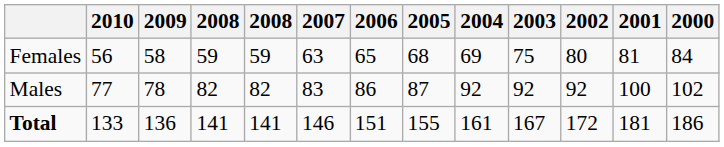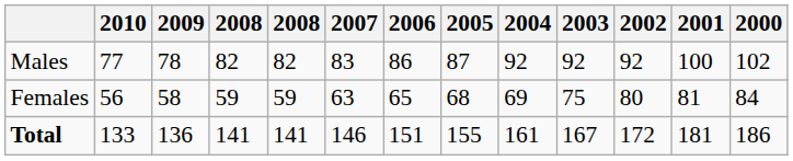 <table class="wikitable">
 <tr>
 <th></th>
 <th><strong>2010</strong></th>
 <th><strong>2009</strong></th>
 <th><strong>2008</strong></th>
 <th><strong>2008</strong></th>
 <th><strong>2007</strong></th>
 <th>2006</th>
 <th><strong>2005</strong></th>
 <th><strong>2004</strong></th>
 <th><strong>2003</strong></th>
 <th><strong>2002</strong></th>
 <th><strong>2001</strong></th>
 <th>2000</th>
 </tr>
 <tr>
+<td>Males</td>
+<td>77</td>
+<td>78</td>
+<td>82</td>
+<td>82</td>
+<td>83</td>
+<td>86</td>
+<td>87</td>
+<td>92</td>
+<td>92</td>
+<td>92</td>
+<td>100</td>
+<td>102</td>
+</tr>
+<tr>
 <td>Females</td>
 <td>56</td>
 <td>58</td>
 <td>59</td>
 <td>59</td>
 <td>63</td>
 <td>65</td>
 <td>68</td>
 <td>69</td>
 <td>75</td>
 <td>80</td>
 <td>81</td>
 <td>84</td>
-</tr>
-<tr>
-<td>Males</td>
-<td>77</td>
-<td>78</td>
-<td>82</td>
-<td>82</td>
-<td>83</td>
-<td>86</td>
-<td>87</td>
-<td>92</td>
-<td>92</td>
-<td>92</td>
-<td>100</td>
-<td>102</td>
 </tr>
 <tr>
 <td><strong>Total</strong></td>
 <td>133</td>
 <td>136</td>
 <td>141</td>
 <td>141</td>
 <td>146</td>
 <td>151</td>
 <td>155</td>
 <td>161</td>
 <td>167</td>
 <td>172</td>
 <td>181</td>
 <td>186</td>
 </tr>
 </table>
